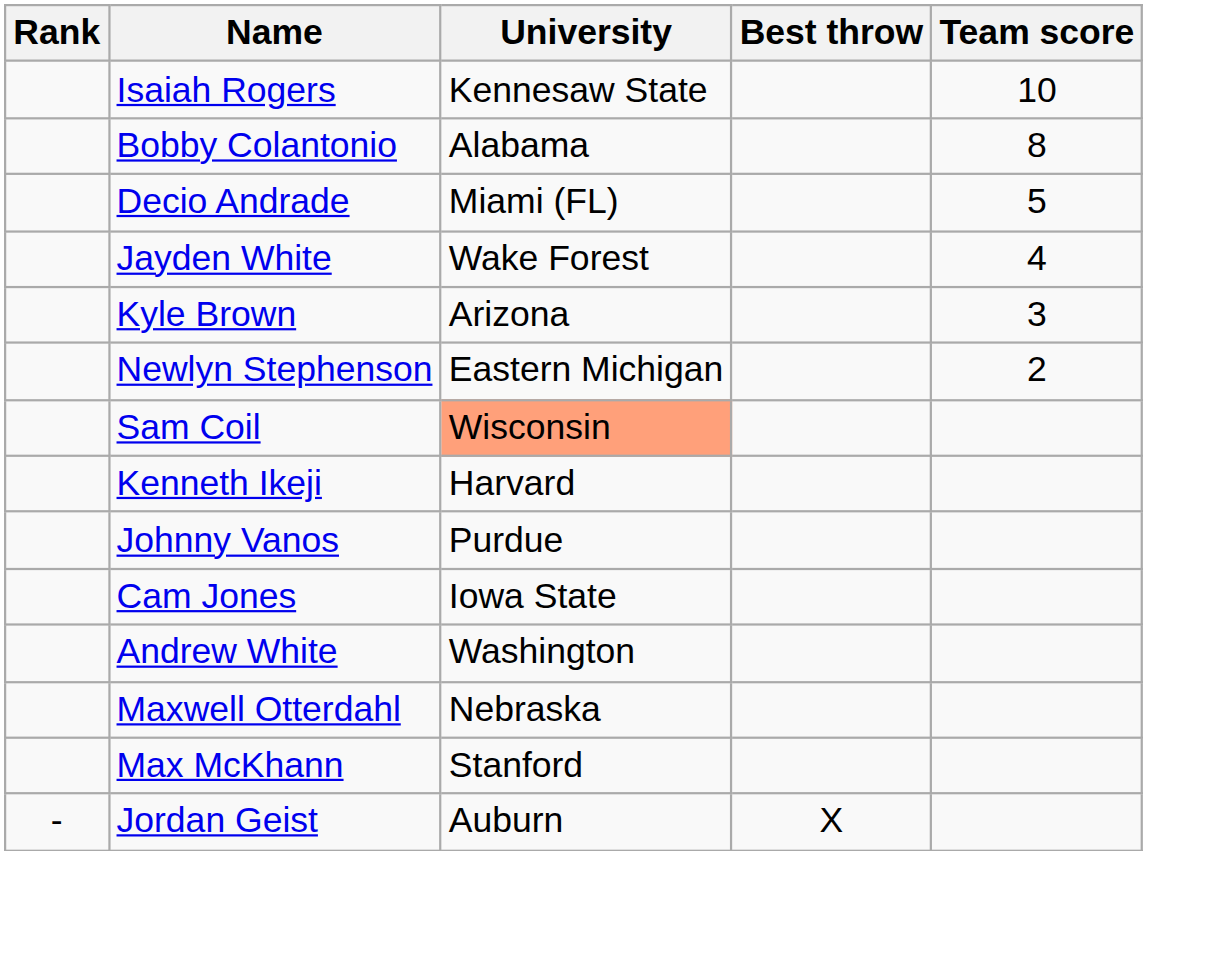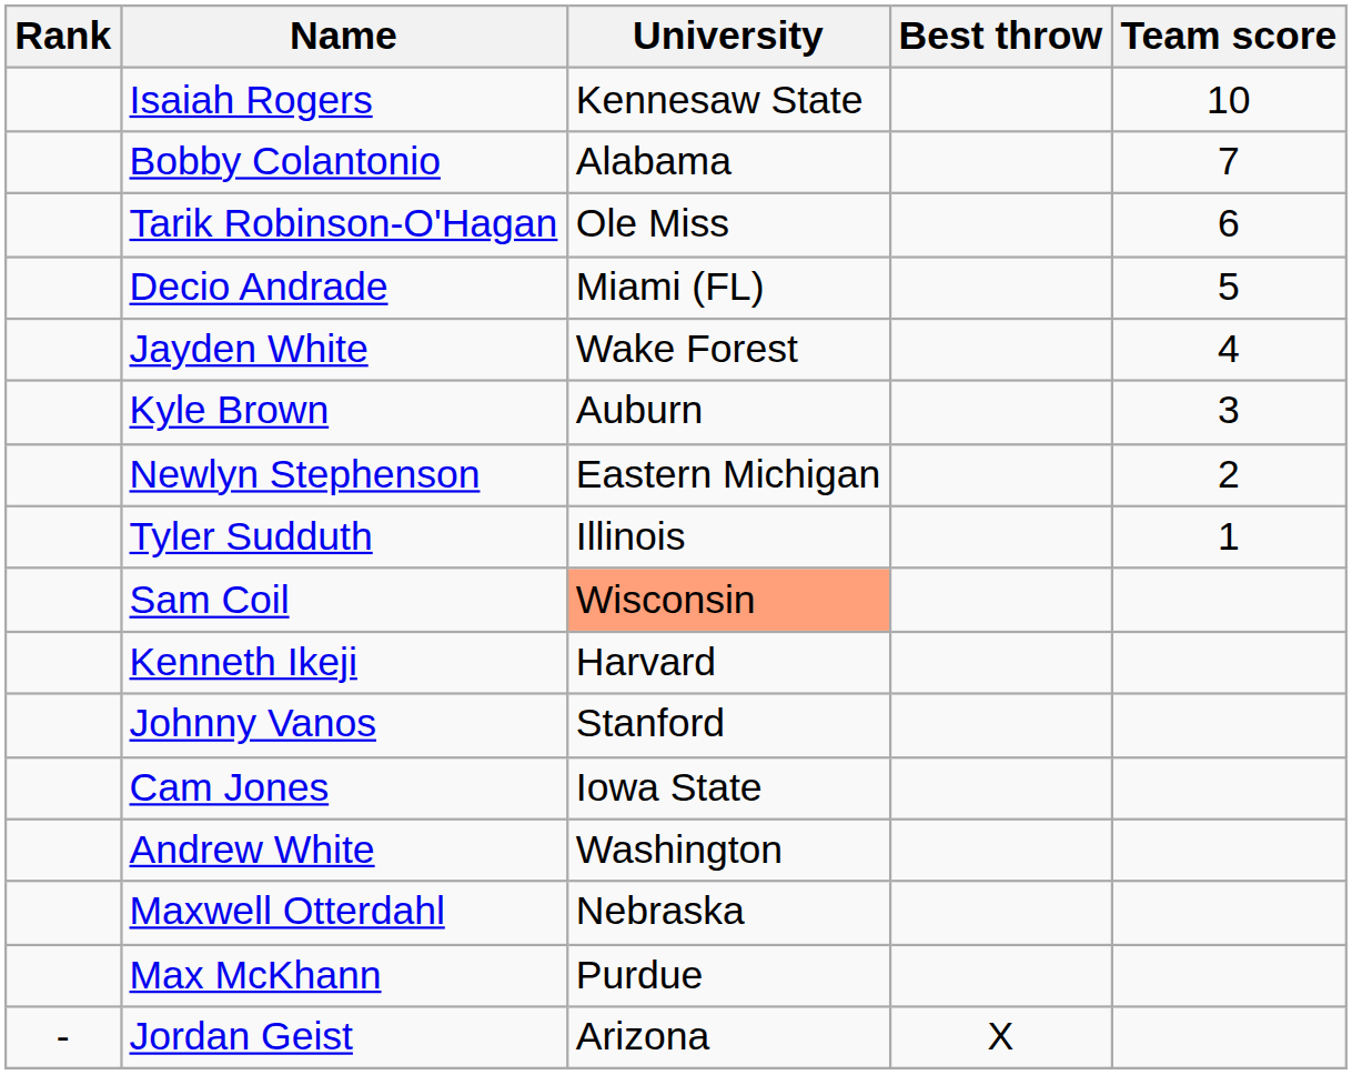 <table class="wikitable sortable" style="text-align:center">
 <tr>
 <th>Rank</th>
 <th>Name</th>
 <th>University</th>
 <th>Best throw</th>
 <th>Team score</th>
 </tr>
 <tr>
 <td></td>
 <td align=left><a href='#'>Isaiah Rogers</a></td>
 <td align="left">Kennesaw State</td>
 <td><strong></strong></td>
 <td>10</td>
 </tr>
 <tr>
 <td></td>
 <td align=left><a href='#'>Bobby Colantonio</a></td>
 <td align="left">Alabama</td>
 <td><strong></strong></td>
-<td>8</td>
+<td>7</td>
+</tr>
+<tr>
+<td></td>
+<td align=left><a href='#'>Tarik Robinson-O'Hagan</a></td>
+<td align="left">Ole Miss</td>
+<td><strong></strong></td>
+<td>6</td>
 </tr>
 <tr>
 <td></td>
 <td align=left><a href='#'>Decio Andrade</a></td>
 <td align="left">Miami (FL)</td>
 <td><strong></strong></td>
 <td>5</td>
 </tr>
 <tr>
 <td></td>
 <td align=left><a href='#'>Jayden White</a></td>
 <td align="left">Wake Forest</td>
 <td><strong></strong></td>
 <td>4</td>
 </tr>
 <tr>
 <td></td>
 <td align=left><a href='#'>Kyle Brown</a></td>
-<td align="left">Arizona</td>
+<td align="left">Auburn</td>
 <td><strong></strong></td>
 <td>3</td>
 </tr>
 <tr>
 <td></td>
 <td align=left><a href='#'>Newlyn Stephenson</a></td>
 <td align="left">Eastern Michigan</td>
 <td><strong></strong></td>
 <td>2</td>
+</tr>
+<tr>
+<td></td>
+<td align=left><a href='#'>Tyler Sudduth</a></td>
+<td align="left">Illinois</td>
+<td><strong></strong></td>
+<td>1</td>
 </tr>
 <tr>
 <td></td>
 <td align=left><a href='#'>Sam Coil</a></td>
 <td align="left" style="background: lightsalmon;">Wisconsin</td>
 <td><strong></strong></td>
 <td></td>
 </tr>
 <tr>
 <td></td>
 <td align=left><a href='#'>Kenneth Ikeji</a></td>
 <td align="left">Harvard</td>
 <td><strong></strong></td>
 <td></td>
 </tr>
 <tr>
 <td></td>
 <td align=left><a href='#'>Johnny Vanos</a></td>
-<td align="left">Purdue</td>
+<td align="left">Stanford</td>
 <td><strong></strong></td>
 <td></td>
 </tr>
 <tr>
 <td></td>
 <td align=left><a href='#'>Cam Jones</a></td>
 <td align="left">Iowa State</td>
 <td><strong></strong></td>
 <td></td>
 </tr>
 <tr>
 <td></td>
 <td align=left><a href='#'>Andrew White</a></td>
 <td align="left">Washington</td>
 <td><strong></strong></td>
 <td></td>
 </tr>
 <tr>
 <td></td>
 <td align=left><a href='#'>Maxwell Otterdahl</a></td>
 <td align="left">Nebraska</td>
 <td><strong></strong></td>
 <td></td>
 </tr>
 <tr>
 <td></td>
 <td align=left><a href='#'>Max McKhann</a></td>
-<td align="left">Stanford</td>
+<td align="left">Purdue</td>
 <td><strong></strong></td>
 <td></td>
 </tr>
 <tr>
 <td>-</td>
 <td align="left"><a href='#'>Jordan Geist</a></td>
-<td align="left">Auburn</td>
+<td align="left">Arizona</td>
 <td>X</td>
 <td></td>
 </tr>
 <tr>
 </tr>
 </table>
